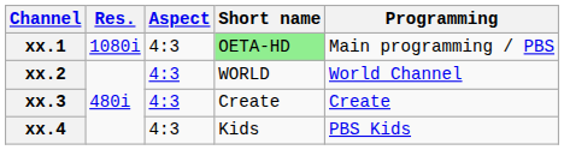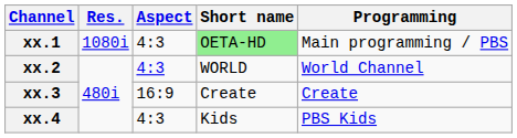 <table class="wikitable">
 <tr>
 <th scope="col"><a href='#'>Channel</a></th>
 <th scope="col"><a href='#'>Res.</a></th>
 <th scope="col"><a href='#'>Aspect</a></th>
 <th scope="col">Short name</th>
 <th scope="col">Programming</th>
 </tr>
 <tr>
 <th scope="row">xx.1</th>
 <td><a href='#'>1080i</a></td>
 <td>4:3</td>
 <td style="background: lightgreen;">OETA-HD</td>
 <td>Main programming / <a href='#'>PBS</a></td>
 </tr>
 <tr>
 <th scope="row">xx.2</th>
 <td rowspan="3"><a href='#'>480i</a></td>
 <td><a href='#'>4:3</a></td>
 <td>WORLD</td>
 <td><a href='#'>World Channel</a></td>
 </tr>
 <tr>
 <th scope="row">xx.3</th>
-<td><a href='#'>4:3</a></td>
+<td>16:9</td>
 <td>Create</td>
 <td><a href='#'>Create</a></td>
 </tr>
 <tr>
 <th scope="row">xx.4</th>
 <td>4:3</td>
 <td>Kids</td>
 <td><a href='#'>PBS Kids</a></td>
 </tr>
 </table>
